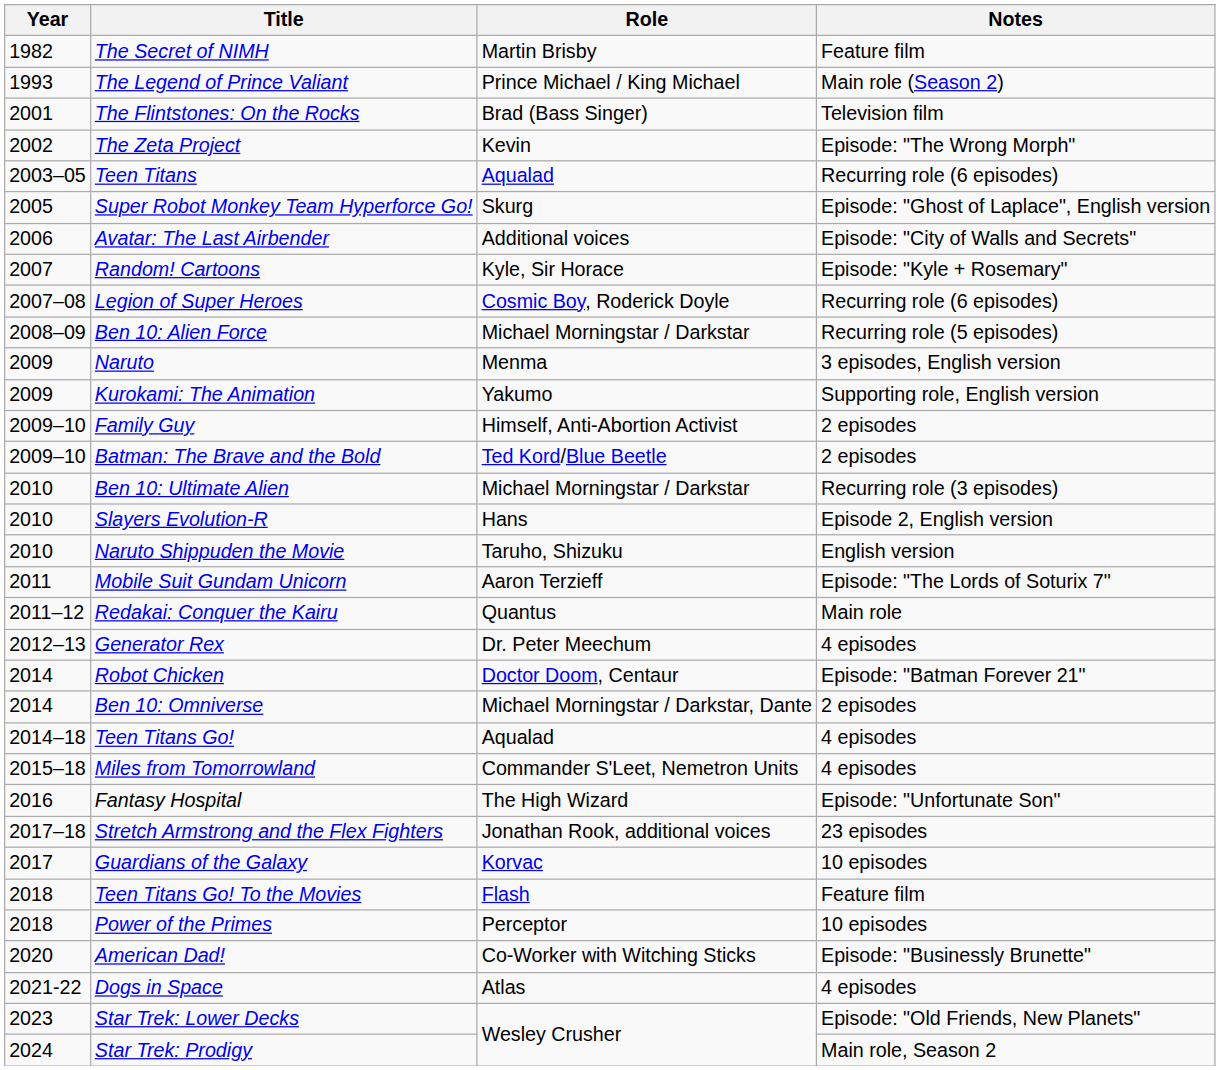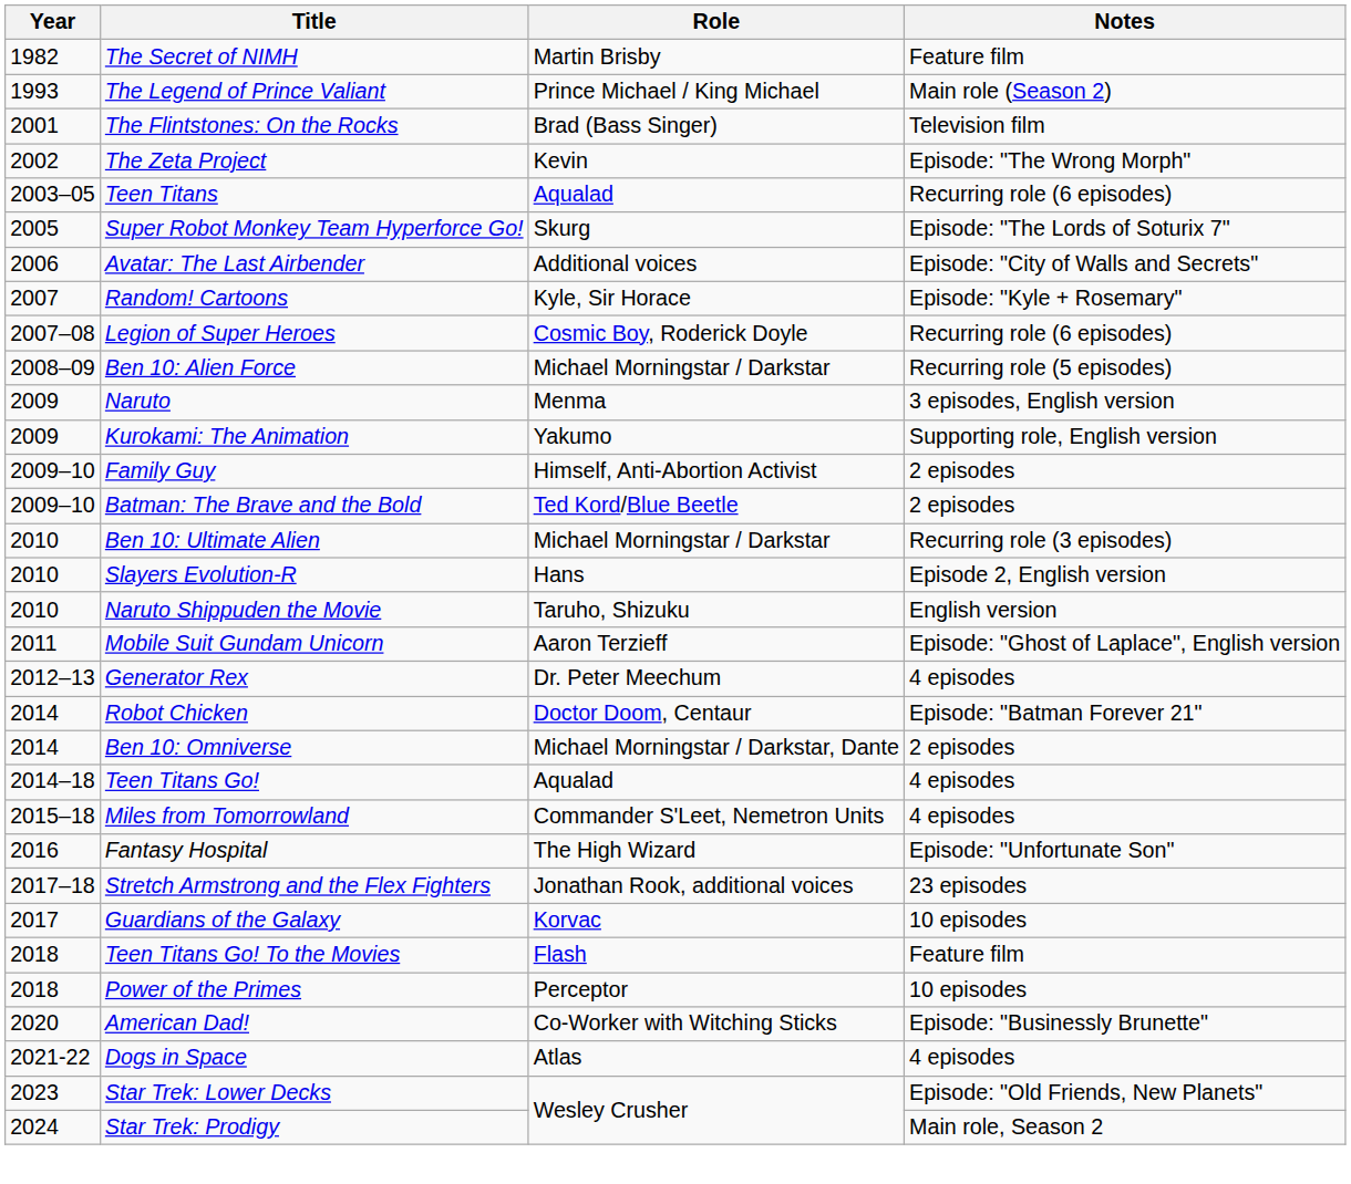 <table class="wikitable sortable plainrowheaders">
 <tr>
 <th>Year</th>
 <th>Title</th>
 <th>Role</th>
 <th class="unsortable">Notes</th>
 </tr>
 <tr>
 <td>1982</td>
 <td><em><a href='#'>The Secret of NIMH</a></em></td>
 <td>Martin Brisby</td>
 <td>Feature film</td>
 </tr>
 <tr>
 <td>1993</td>
 <td><em><a href='#'>The Legend of Prince Valiant</a></em></td>
 <td>Prince Michael / King Michael</td>
 <td>Main role (<a href='#'>Season 2</a>)</td>
 </tr>
 <tr>
 <td>2001</td>
 <td><em><a href='#'>The Flintstones: On the Rocks</a></em></td>
 <td>Brad (Bass Singer)</td>
 <td>Television film</td>
 </tr>
 <tr>
 <td>2002</td>
 <td><em><a href='#'>The Zeta Project</a></em></td>
 <td>Kevin</td>
 <td>Episode: "The Wrong Morph"</td>
 </tr>
 <tr>
 <td>2003–05</td>
 <td><em><a href='#'>Teen Titans</a></em></td>
 <td><a href='#'>Aqualad</a></td>
 <td>Recurring role (6 episodes)</td>
 </tr>
 <tr>
 <td>2005</td>
 <td><em><a href='#'>Super Robot Monkey Team Hyperforce Go!</a></em></td>
 <td>Skurg</td>
-<td>Episode: "Ghost of Laplace", English version</td>
+<td>Episode: "The Lords of Soturix 7"</td>
 </tr>
 <tr>
 <td>2006</td>
 <td><em><a href='#'>Avatar: The Last Airbender</a></em></td>
 <td>Additional voices</td>
 <td>Episode: "City of Walls and Secrets"</td>
 </tr>
 <tr>
 <td>2007</td>
 <td><em><a href='#'>Random! Cartoons</a></em></td>
 <td>Kyle, Sir Horace</td>
 <td>Episode: "Kyle + Rosemary"</td>
 </tr>
 <tr>
 <td>2007–08</td>
 <td><em><a href='#'>Legion of Super Heroes</a></em></td>
 <td><a href='#'>Cosmic Boy</a>, Roderick Doyle</td>
 <td>Recurring role (6 episodes)</td>
 </tr>
 <tr>
 <td>2008–09</td>
 <td><em><a href='#'>Ben 10: Alien Force</a></em></td>
 <td>Michael Morningstar / Darkstar</td>
 <td>Recurring role (5 episodes)</td>
 </tr>
 <tr>
 <td>2009</td>
 <td><em><a href='#'>Naruto</a></em></td>
 <td>Menma</td>
 <td>3 episodes, English version</td>
 </tr>
 <tr>
 <td>2009</td>
 <td><em><a href='#'>Kurokami: The Animation</a></em></td>
 <td>Yakumo</td>
 <td>Supporting role, English version</td>
 </tr>
 <tr>
 <td>2009–10</td>
 <td><em><a href='#'>Family Guy</a></em></td>
 <td>Himself, Anti-Abortion Activist</td>
 <td>2 episodes</td>
 </tr>
 <tr>
 <td>2009–10</td>
 <td><em><a href='#'>Batman: The Brave and the Bold</a></em></td>
 <td><a href='#'>Ted Kord</a>/<a href='#'>Blue Beetle</a></td>
 <td>2 episodes</td>
 </tr>
 <tr>
 <td>2010</td>
 <td><em><a href='#'>Ben 10: Ultimate Alien</a></em></td>
 <td>Michael Morningstar / Darkstar</td>
 <td>Recurring role (3 episodes)</td>
 </tr>
 <tr>
 <td>2010</td>
 <td><em><a href='#'>Slayers Evolution-R</a></em></td>
 <td>Hans</td>
 <td>Episode 2, English version</td>
 </tr>
 <tr>
 <td>2010</td>
 <td><em><a href='#'>Naruto Shippuden the Movie</a></em></td>
 <td>Taruho, Shizuku</td>
 <td>English version</td>
 </tr>
 <tr>
 <td>2011</td>
 <td><em><a href='#'>Mobile Suit Gundam Unicorn</a></em></td>
 <td>Aaron Terzieff</td>
-<td>Episode: "The Lords of Soturix 7"</td>
-</tr>
-<tr>
-<td>2011–12</td>
-<td><em><a href='#'>Redakai: Conquer the Kairu</a></em></td>
-<td>Quantus</td>
-<td>Main role</td>
+<td>Episode: "Ghost of Laplace", English version</td>
 </tr>
 <tr>
 <td>2012–13</td>
 <td><em><a href='#'>Generator Rex</a></em></td>
 <td>Dr. Peter Meechum</td>
 <td>4 episodes</td>
 </tr>
 <tr>
 <td>2014</td>
 <td><em><a href='#'>Robot Chicken</a></em></td>
 <td><a href='#'>Doctor Doom</a>, Centaur</td>
 <td>Episode: "Batman Forever 21"</td>
 </tr>
 <tr>
 <td>2014</td>
 <td><em><a href='#'>Ben 10: Omniverse</a></em></td>
 <td>Michael Morningstar / Darkstar, Dante</td>
 <td>2 episodes</td>
 </tr>
 <tr>
 <td>2014–18</td>
 <td><em><a href='#'>Teen Titans Go!</a></em></td>
 <td>Aqualad</td>
 <td>4 episodes</td>
 </tr>
 <tr>
 <td>2015–18</td>
 <td><em><a href='#'>Miles from Tomorrowland</a></em></td>
 <td>Commander S'Leet, Nemetron Units</td>
 <td>4 episodes</td>
 </tr>
 <tr>
 <td>2016</td>
 <td><em>Fantasy Hospital</em></td>
 <td>The High Wizard</td>
 <td>Episode: "Unfortunate Son"</td>
 </tr>
 <tr>
 <td>2017–18</td>
 <td><em><a href='#'>Stretch Armstrong and the Flex Fighters</a></em></td>
 <td>Jonathan Rook, additional voices</td>
 <td>23 episodes</td>
 </tr>
 <tr>
 <td>2017</td>
 <td><em><a href='#'>Guardians of the Galaxy</a></em></td>
 <td><a href='#'>Korvac</a></td>
 <td>10 episodes</td>
 </tr>
 <tr>
 <td>2018</td>
 <td><em><a href='#'>Teen Titans Go! To the Movies</a></em></td>
 <td><a href='#'>Flash</a></td>
 <td>Feature film</td>
 </tr>
 <tr>
 <td>2018</td>
 <td><em><a href='#'>Power of the Primes</a></em></td>
 <td>Perceptor</td>
 <td>10 episodes</td>
 </tr>
 <tr>
 <td>2020</td>
 <td><em><a href='#'>American Dad!</a></em></td>
 <td>Co-Worker with Witching Sticks</td>
 <td>Episode: "Businessly Brunette"</td>
 </tr>
 <tr>
 <td>2021-22</td>
 <td><em><a href='#'>Dogs in Space</a></em></td>
 <td>Atlas</td>
 <td>4 episodes</td>
 </tr>
 <tr>
 <td>2023</td>
 <td><em><a href='#'>Star Trek: Lower Decks</a></em></td>
 <td rowspan="2">Wesley Crusher</td>
 <td>Episode: "Old Friends, New Planets"</td>
 </tr>
 <tr>
 <td>2024</td>
 <td><em><a href='#'>Star Trek: Prodigy</a></em></td>
 <td>Main role, Season 2</td>
 </tr>
 </table>
